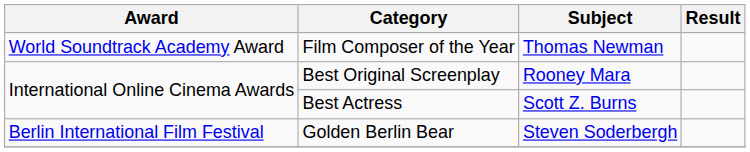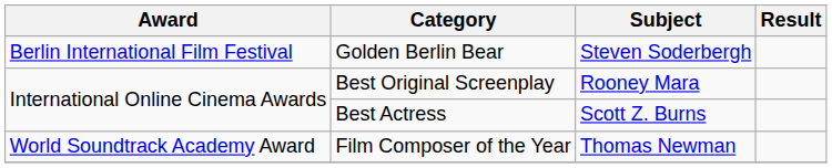 <table class="wikitable">
 <tr>
 <th>Award</th>
 <th>Category</th>
 <th>Subject</th>
 <th>Result</th>
 </tr>
 <tr>
-<td><a href='#'>World Soundtrack Academy</a> Award</td>
-<td>Film Composer of the Year</td>
-<td><a href='#'>Thomas Newman</a></td>
+<td><a href='#'>Berlin International Film Festival</a></td>
+<td>Golden Berlin Bear</td>
+<td><a href='#'>Steven Soderbergh</a></td>
 <td></td>
 </tr>
 <tr>
 <td rowspan=2>International Online Cinema Awards</td>
 <td>Best Original Screenplay</td>
 <td><a href='#'>Rooney Mara</a></td>
 <td></td>
 </tr>
 <tr>
 <td>Best Actress</td>
 <td><a href='#'>Scott Z. Burns</a></td>
 <td></td>
 </tr>
 <tr>
-<td><a href='#'>Berlin International Film Festival</a></td>
-<td>Golden Berlin Bear</td>
-<td><a href='#'>Steven Soderbergh</a></td>
+<td><a href='#'>World Soundtrack Academy</a> Award</td>
+<td>Film Composer of the Year</td>
+<td><a href='#'>Thomas Newman</a></td>
 <td></td>
 </tr>
 <tr>
 </tr>
 </table>
